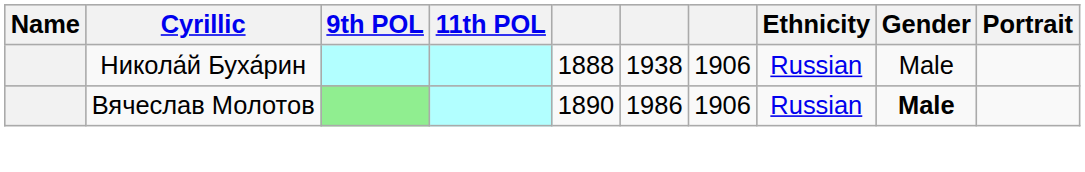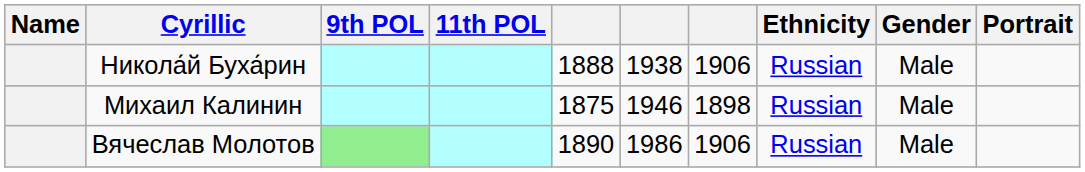 <table class="wikitable sortable" style=text-align:center>
 <tr>
 <th scope="col">Name</th>
 <th scope="col" class="unsortable"><a href='#'>Cyrillic</a></th>
 <th scope="col"><a href='#'>9th POL</a></th>
 <th scope="col"><a href='#'>11th POL</a></th>
 <th scope="col"></th>
 <th scope="col"></th>
 <th scope="col"></th>
 <th scope="col">Ethnicity</th>
 <th scope="col">Gender</th>
 <th scope="col" class="unsortable">Portrait</th>
 </tr>
 <tr>
 <th align="center" scope="row" style="font-weight:normal;"></th>
 <td>Никола́й Буха́рин</td>
 <td bgcolor = #B2FFFF></td>
 <td bgcolor = #B2FFFF></td>
 <td>1888</td>
 <td>1938</td>
 <td>1906</td>
 <td><a href='#'>Russian</a></td>
 <td>Male</td>
 <td></td>
 </tr>
 <tr>
 <th align="center" scope="row" style="font-weight:normal;"></th>
+<td>Михаил Калинин</td>
+<td bgcolor = #B2FFFF></td>
+<td bgcolor = #B2FFFF></td>
+<td>1875</td>
+<td>1946</td>
+<td>1898</td>
+<td><a href='#'>Russian</a></td>
+<td>Male</td>
+<td></td>
+</tr>
+<tr>
+<th align="center" scope="row" style="font-weight:normal;"></th>
 <td>Вячеслав Молотов</td>
 <td bgcolor = LightGreen></td>
 <td bgcolor = #B2FFFF></td>
 <td>1890</td>
 <td>1986</td>
 <td>1906</td>
 <td><a href='#'>Russian</a></td>
-<td><strong>Male</strong></td>
+<td>Male</td>
 <td></td>
 </tr>
 </table>
